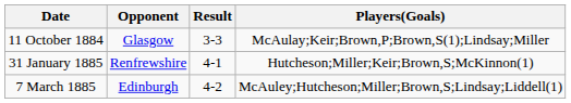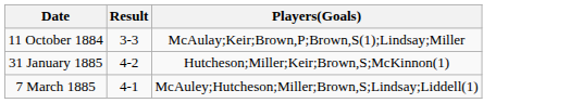 <table class="wikitable sortable" style="font-size:95%; text-align:center">
 <tr>
 <th>Date</th>
-<th>Opponent</th>
 <th>Result</th>
 <th>Players(Goals)</th>
 </tr>
 <tr>
 <td>11 October 1884</td>
-<td><a href='#'>Glasgow</a></td>
 <td>3-3</td>
 <td>McAulay;Keir;Brown,P;Brown,S(1);Lindsay;Miller</td>
 </tr>
 <tr>
 <td>31 January 1885</td>
-<td><a href='#'>Renfrewshire</a></td>
-<td>4-1</td>
+<td>4-2</td>
 <td>Hutcheson;Miller;Keir;Brown,S;McKinnon(1)</td>
 </tr>
 <tr>
 <td>7 March 1885</td>
-<td><a href='#'>Edinburgh</a></td>
-<td>4-2</td>
+<td>4-1</td>
 <td>McAuley;Hutcheson;Miller;Brown,S;Lindsay;Liddell(1)</td>
 </tr>
 </table>
